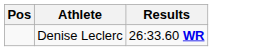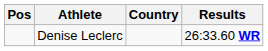 <table class="wikitable">
 <tr>
 <th>Pos</th>
 <th>Athlete</th>
+<th>Country</th>
 <th>Results</th>
 </tr>
 <tr>
 <td align="center"></td>
 <td>Denise Leclerc</td>
+<td></td>
 <td>26:33.60 <strong><a href='#'>WR</a></strong></td>
 </tr>
 </table>
